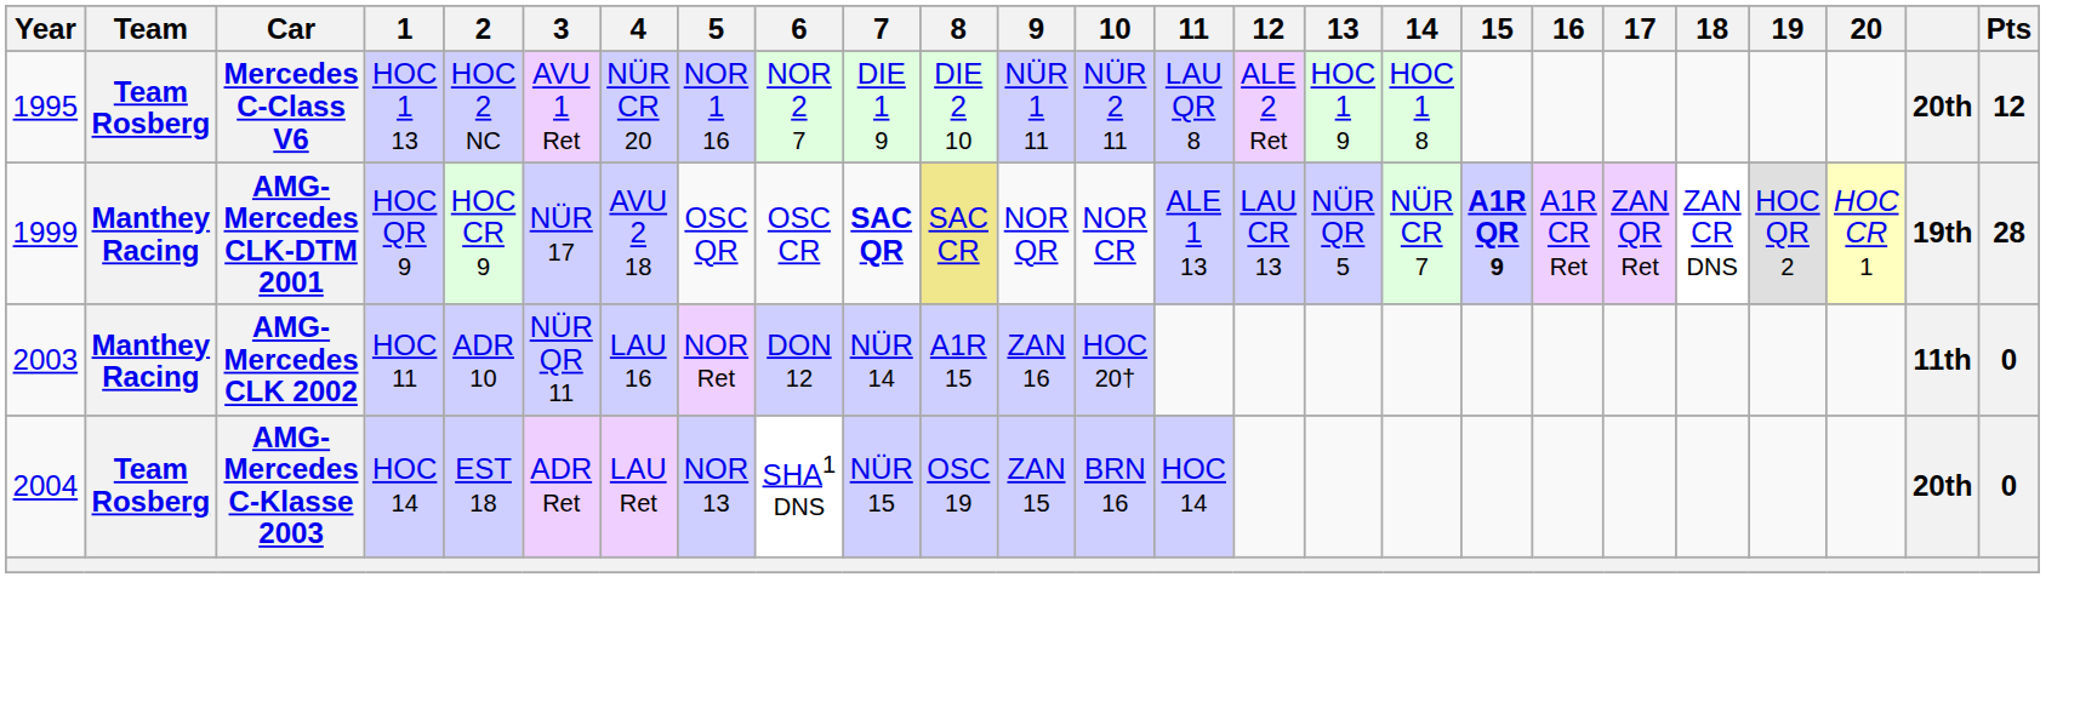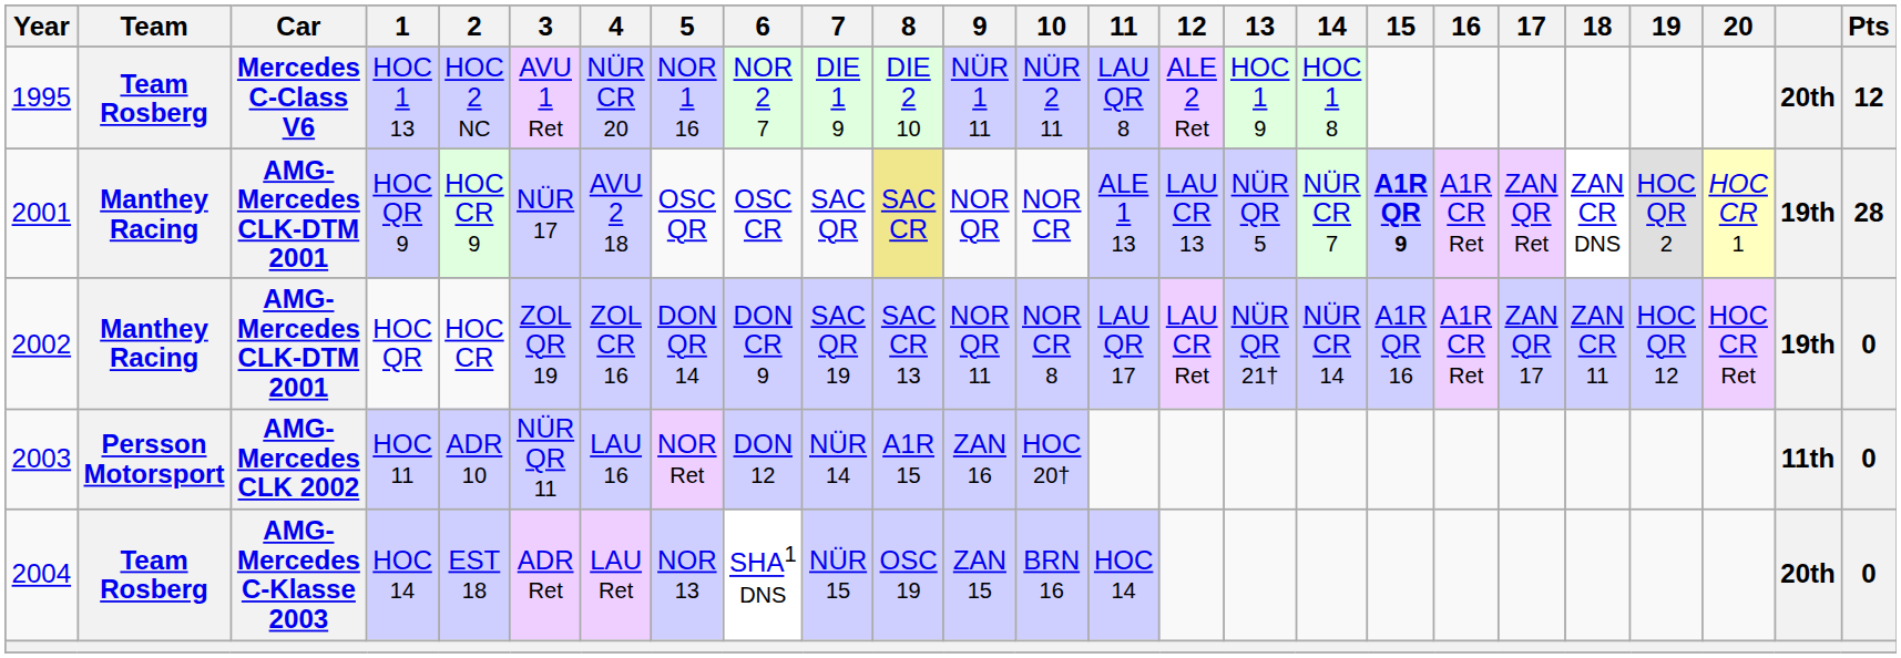 <table class="wikitable" style="text-align:center; font-size:85%">
 <tr>
 <th>Year</th>
 <th>Team</th>
 <th>Car</th>
 <th>1</th>
 <th>2</th>
 <th>3</th>
 <th>4</th>
 <th>5</th>
 <th>6</th>
 <th>7</th>
 <th>8</th>
 <th>9</th>
 <th>10</th>
 <th>11</th>
 <th>12</th>
 <th>13</th>
 <th>14</th>
 <th>15</th>
 <th>16</th>
 <th>17</th>
 <th>18</th>
 <th>19</th>
 <th>20</th>
 <th></th>
 <th>Pts</th>
 </tr>
 <tr>
 <td><a href='#'>1995</a></td>
 <th><a href='#'>Team Rosberg</a></th>
 <th><a href='#'>Mercedes C-Class V6</a></th>
 <td style="background:#CFCFFF;"><a href='#'>HOC<br>1</a><br><small>13</small></td>
 <td style="background:#CFCFFF;"><a href='#'>HOC<br>2</a><br><small>NC</small></td>
 <td style="background:#EFCFFF;"><a href='#'>AVU<br>1</a><br><small>Ret</small></td>
 <td style="background:#CFCFFF;"><a href='#'>NÜR<br>CR</a><br><small>20</small></td>
 <td style="background:#CFCFFF;"><a href='#'>NOR<br>1</a><br><small>16</small></td>
 <td style="background:#DFFFDF;"><a href='#'>NOR<br>2</a><br><small>7</small></td>
 <td style="background:#DFFFDF;"><a href='#'>DIE<br>1</a><br><small>9</small></td>
 <td style="background:#DFFFDF;"><a href='#'>DIE<br>2</a><br><small>10</small></td>
 <td style="background:#CFCFFF;"><a href='#'>NÜR<br>1</a><br><small>11</small></td>
 <td style="background:#CFCFFF;"><a href='#'>NÜR<br>2</a><br><small>11</small></td>
 <td style="background:#CFCFFF;"><a href='#'>LAU<br>QR</a><br><small>8</small></td>
 <td style="background:#EFCFFF;"><a href='#'>ALE<br>2</a><br><small>Ret</small></td>
 <td style="background:#DFFFDF;"><a href='#'>HOC<br>1</a><br><small>9</small></td>
 <td style="background:#DFFFDF;"><a href='#'>HOC<br>1</a><br><small>8</small></td>
 <td></td>
 <td></td>
 <td></td>
 <td></td>
 <td></td>
 <td></td>
 <th>20th</th>
 <th>12</th>
 </tr>
 <tr>
-<td><a href='#'>1999</a></td>
+<td><a href='#'>2001</a></td>
 <th><a href='#'>Manthey Racing</a></th>
 <th><a href='#'>AMG-Mercedes CLK-DTM 2001</a></th>
 <td style="background:#CFCFFF;"><a href='#'>HOC<br>QR</a><br><small>9</small></td>
 <td style="background:#DFFFDF;"><a href='#'>HOC<br>CR</a><br><small>9</small></td>
 <td style="background:#CFCFFF;"><a href='#'>NÜR</a><br><small>17</small></td>
 <td style="background:#CFCFFF;"><a href='#'>AVU<br>2</a><br><small>18</small></td>
 <td><a href='#'>OSC<br>QR</a><br><small></small></td>
 <td><a href='#'>OSC<br>CR</a><br><small></small></td>
-<td><strong><a href='#'>SAC<br>QR</a><br><small></small></strong></td>
+<td><a href='#'>SAC<br>QR</a><br><small></small></td>
 <td style="background: khaki;"><a href='#'>SAC<br>CR</a><br><small></small></td>
 <td><a href='#'>NOR<br>QR</a><br><small></small></td>
 <td><a href='#'>NOR<br>CR</a><br><small></small></td>
 <td style="background:#CFCFFF;"><a href='#'>ALE<br>1</a><br><small>13</small></td>
 <td style="background:#CFCFFF;"><a href='#'>LAU<br>CR</a><br><small>13</small></td>
 <td style="background:#CFCFFF;"><a href='#'>NÜR<br>QR</a><br><small>5</small></td>
 <td style="background:#DFFFDF;"><a href='#'>NÜR<br>CR</a><br><small>7</small></td>
 <td style="background:#CFCFFF;"><strong><a href='#'>A1R<br>QR</a><br><small>9</small></strong></td>
 <td style="background:#EFCFFF;"><a href='#'>A1R<br>CR</a><br><small>Ret</small></td>
 <td style="background:#EFCFFF;"><a href='#'>ZAN<br>QR</a><br><small>Ret</small></td>
 <td style="background:#FFFFFF;"><a href='#'>ZAN<br>CR</a><br><small>DNS</small></td>
 <td style="background:#DFDFDF;"><a href='#'>HOC<br>QR</a><br><small>2</small></td>
 <td style="background:#FFFFBF;"><em><a href='#'>HOC<br>CR</a></em><br><small>1</small></td>
 <th>19th</th>
 <th>28</th>
 </tr>
 <tr>
+<td><a href='#'>2002</a></td>
+<th><a href='#'>Manthey Racing</a></th>
+<th><a href='#'>AMG-Mercedes CLK-DTM 2001</a></th>
+<td><a href='#'>HOC<br>QR</a><br><small></small></td>
+<td><a href='#'>HOC<br>CR</a><br><small></small></td>
+<td style="background:#CFCFFF;"><a href='#'>ZOL<br>QR</a><br><small>19</small></td>
+<td style="background:#CFCFFF;"><a href='#'>ZOL<br>CR</a><br><small>16</small></td>
+<td style="background:#CFCFFF;"><a href='#'>DON<br>QR</a><br><small>14</small></td>
+<td style="background:#CFCFFF;"><a href='#'>DON<br>CR</a><br><small>9</small></td>
+<td style="background:#CFCFFF;"><a href='#'>SAC<br>QR</a><br><small>19</small></td>
+<td style="background:#CFCFFF;"><a href='#'>SAC<br>CR</a><br><small>13</small></td>
+<td style="background:#CFCFFF;"><a href='#'>NOR<br>QR</a><br><small>11</small></td>
+<td style="background:#CFCFFF;"><a href='#'>NOR<br>CR</a><br><small>8</small></td>
+<td style="background:#CFCFFF;"><a href='#'>LAU<br>QR</a><br><small>17</small></td>
+<td style="background:#EFCFFF;"><a href='#'>LAU<br>CR</a><br><small>Ret</small></td>
+<td style="background:#CFCFFF;"><a href='#'>NÜR<br>QR</a><br><small>21†</small></td>
+<td style="background:#CFCFFF;"><a href='#'>NÜR<br>CR</a><br><small>14</small></td>
+<td style="background:#CFCFFF;"><a href='#'>A1R<br>QR</a><br><small>16</small></td>
+<td style="background:#EFCFFF;"><a href='#'>A1R<br>CR</a><br><small>Ret</small></td>
+<td style="background:#CFCFFF;"><a href='#'>ZAN<br>QR</a><br><small>17</small></td>
+<td style="background:#CFCFFF;"><a href='#'>ZAN<br>CR</a><br><small>11</small></td>
+<td style="background:#CFCFFF;"><a href='#'>HOC<br>QR</a><br><small>12</small></td>
+<td style="background:#EFCFFF;"><a href='#'>HOC<br>CR</a><br><small>Ret</small></td>
+<th>19th</th>
+<th>0</th>
+</tr>
+<tr>
 <td><a href='#'>2003</a></td>
-<th><a href='#'>Manthey Racing</a></th>
+<th><a href='#'>Persson Motorsport</a></th>
 <th><a href='#'>AMG-Mercedes CLK 2002</a></th>
 <td style="background:#CFCFFF;"><a href='#'>HOC</a><br><small>11</small></td>
 <td style="background:#CFCFFF;"><a href='#'>ADR</a><br><small>10</small></td>
 <td style="background:#CFCFFF;"><a href='#'>NÜR<br>QR</a><br><small>11</small></td>
 <td style="background:#CFCFFF;"><a href='#'>LAU</a><br><small>16</small></td>
 <td style="background:#EFCFFF;"><a href='#'>NOR</a><br><small>Ret</small></td>
 <td style="background:#CFCFFF;"><a href='#'>DON</a><br><small>12</small></td>
 <td style="background:#CFCFFF;"><a href='#'>NÜR</a><br><small>14</small></td>
 <td style="background:#CFCFFF;"><a href='#'>A1R</a><br><small>15</small></td>
 <td style="background:#CFCFFF;"><a href='#'>ZAN</a><br><small>16</small></td>
 <td style="background:#CFCFFF;"><a href='#'>HOC</a><br><small>20†</small></td>
 <td></td>
 <td></td>
 <td></td>
 <td></td>
 <td></td>
 <td></td>
 <td></td>
 <td></td>
 <td></td>
 <td></td>
 <th>11th</th>
 <th>0</th>
 </tr>
 <tr>
 <td><a href='#'>2004</a></td>
 <th><a href='#'>Team Rosberg</a></th>
 <th><a href='#'>AMG-Mercedes C-Klasse 2003</a></th>
 <td style="background:#CFCFFF;"><a href='#'>HOC</a><br><small>14</small></td>
 <td style="background:#CFCFFF;"><a href='#'>EST</a><br><small>18</small></td>
 <td style="background:#EFCFFF;"><a href='#'>ADR</a><br><small>Ret</small></td>
 <td style="background:#EFCFFF;"><a href='#'>LAU</a><br><small>Ret</small></td>
 <td style="background:#CFCFFF;"><a href='#'>NOR</a><br><small>13</small></td>
 <td style="background:#FFFFFF;"><a href='#'>SHA</a><sup>1</sup><br><small>DNS</small></td>
 <td style="background:#CFCFFF;"><a href='#'>NÜR</a><br><small>15</small></td>
 <td style="background:#CFCFFF;"><a href='#'>OSC</a><br><small>19</small></td>
 <td style="background:#CFCFFF;"><a href='#'>ZAN</a><br><small>15</small></td>
 <td style="background:#CFCFFF;"><a href='#'>BRN</a><br><small>16</small></td>
 <td style="background:#CFCFFF;"><a href='#'>HOC</a><br><small>14</small></td>
 <td></td>
 <td></td>
 <td></td>
 <td></td>
 <td></td>
 <td></td>
 <td></td>
 <td></td>
 <td></td>
 <th>20th</th>
 <th>0</th>
 </tr>
 <tr>
 <th colspan="25"></th>
 </tr>
 </table>
